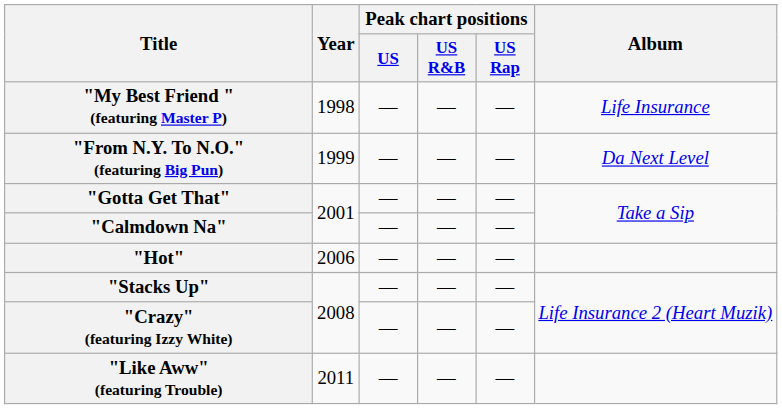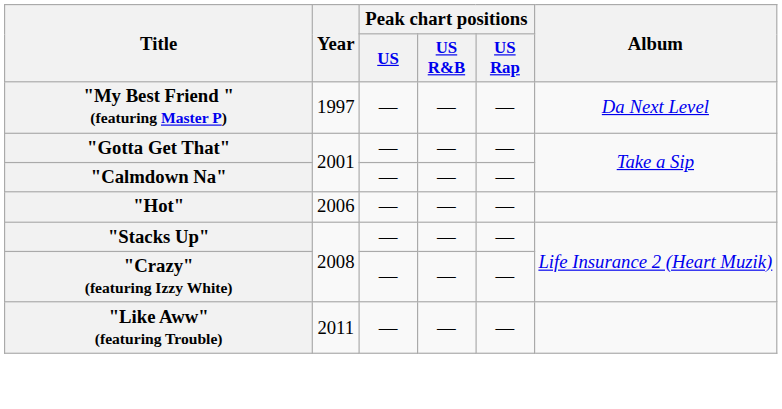 <table class="wikitable plainrowheaders" style="text-align:center;">
 <tr>
 <th scope="col" rowspan="2" style="width:16em;">Title</th>
 <th scope="col" rowspan="2">Year</th>
 <th scope="col" colspan="3">Peak chart positions</th>
 <th scope="col" rowspan="2">Album</th>
 </tr>
 <tr>
 <th style="width:3em; font-size:90%"><a href='#'>US</a></th>
 <th style="width:3em; font-size:90%"><a href='#'>US<br>R&B</a></th>
 <th style="width:3em; font-size:90%"><a href='#'>US<br>Rap</a></th>
 </tr>
 <tr>
 <th scope="row">"My Best Friend "<br><small>(featuring <a href='#'>Master P</a>)</small></th>
-<td>1998</td>
-<td>—</td>
-<td>—</td>
-<td>—</td>
-<td><em><a href='#'>Life Insurance</a></em></td>
-</tr>
-<tr>
-<th scope="row">"From N.Y. To N.O."<br><small>(featuring <a href='#'>Big Pun</a>)</small></th>
-<td>1999</td>
+<td>1997</td>
 <td>—</td>
 <td>—</td>
 <td>—</td>
 <td><em><a href='#'>Da Next Level</a></em></td>
 </tr>
 <tr>
 <th scope="row">"Gotta Get That"</th>
 <td rowspan="2">2001</td>
 <td>—</td>
 <td>—</td>
 <td>—</td>
 <td rowspan="2"><em><a href='#'>Take a Sip</a></em></td>
 </tr>
 <tr>
 <th scope="row">"Calmdown Na"</th>
 <td>—</td>
 <td>—</td>
 <td>—</td>
 </tr>
 <tr>
 <th scope="row">"Hot"</th>
 <td>2006</td>
 <td>—</td>
 <td>—</td>
 <td>—</td>
 <td></td>
 </tr>
 <tr>
 <th scope="row">"Stacks Up"</th>
 <td rowspan="2">2008</td>
 <td>—</td>
 <td>—</td>
 <td>—</td>
 <td rowspan="2"><em><a href='#'>Life Insurance 2 (Heart Muzik)</a></em></td>
 </tr>
 <tr>
 <th scope="row">"Crazy"<br><small>(featuring Izzy White)</small></th>
 <td>—</td>
 <td>—</td>
 <td>—</td>
 </tr>
 <tr>
 <th scope="row">"Like Aww"<br><small>(featuring Trouble)</small></th>
 <td>2011</td>
 <td>—</td>
 <td>—</td>
 <td>—</td>
 <td></td>
 </tr>
 </table>
